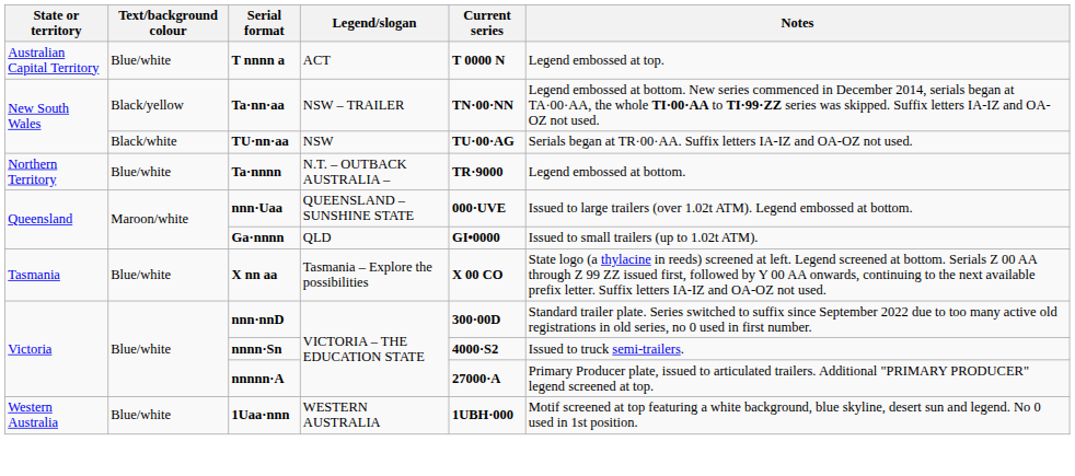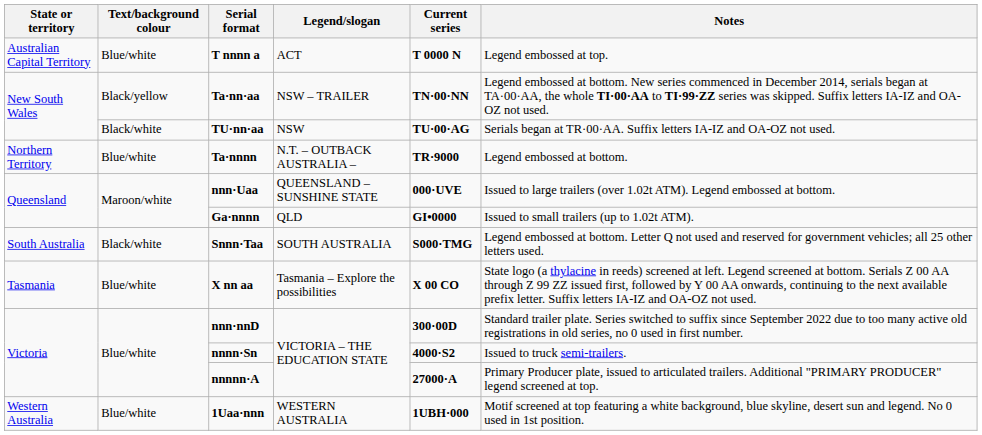 <table class = "wikitable">
 <tr>
 <th>State or territory</th>
 <th>Text/background colour</th>
 <th>Serial format</th>
 <th>Legend/slogan</th>
 <th>Current series</th>
 <th>Notes</th>
 </tr>
 <tr>
 <td><a href='#'>Australian Capital Territory</a></td>
 <td>Blue/white</td>
 <td><span><strong>T nnnn a</strong></span></td>
 <td>ACT</td>
 <td><span><strong>T 0000 N</strong></span></td>
 <td>Legend embossed at top.</td>
 </tr>
 <tr>
 <td rowspan="2"><a href='#'>New South Wales</a></td>
 <td>Black/yellow</td>
 <td><span><strong>Ta·nn·aa</strong></span></td>
 <td>NSW – TRAILER</td>
 <td><span><strong>TN·00·NN</strong></span></td>
 <td>Legend embossed at bottom. New series commenced in December 2014, serials began at TA·00·AA, the whole <span><strong>TI·00·AA</strong></span> to <span><strong>TI·99·ZZ</strong></span> series was skipped. Suffix letters IA-IZ and OA-OZ not used.</td>
 </tr>
 <tr>
 <td>Black/white</td>
 <td><span><strong>TU·nn·aa</strong></span></td>
 <td>NSW</td>
 <td><span><strong>TU·00·AG</strong></span></td>
 <td>Serials began at TR·00·AA. Suffix letters IA-IZ and OA-OZ not used.</td>
 </tr>
 <tr>
 <td><a href='#'>Northern Territory</a></td>
 <td>Blue/white</td>
 <td><span><strong>Ta·nnnn</strong></span></td>
 <td>N.T. – OUTBACK AUSTRALIA –</td>
 <td><span><strong>TR·9000</strong></span></td>
 <td>Legend embossed at bottom.</td>
 </tr>
 <tr>
 <td rowspan="2"><a href='#'>Queensland</a></td>
 <td rowspan="2">Maroon/white</td>
 <td><span><strong>nnn·Uaa</strong></span></td>
 <td>QUEENSLAND – SUNSHINE STATE</td>
 <td><span><strong>000·UVE</strong></span></td>
 <td>Issued to large trailers (over 1.02t ATM). Legend embossed at bottom.</td>
 </tr>
 <tr>
 <td><span><strong>Ga·nnnn</strong></span></td>
 <td>QLD</td>
 <td><span><strong>GI•0000</strong></span></td>
 <td>Issued to small trailers (up to 1.02t ATM).</td>
 </tr>
 <tr>
+<td><a href='#'>South Australia</a></td>
+<td>Black/white</td>
+<td><span><strong>Snnn·Taa</strong></span></td>
+<td>SOUTH AUSTRALIA</td>
+<td><span><strong>S000·TMG</strong></span></td>
+<td>Legend embossed at bottom. Letter Q not used and reserved for government vehicles; all 25 other letters used.</td>
+</tr>
+<tr>
 <td><a href='#'>Tasmania</a></td>
 <td>Blue/white</td>
 <td><span><strong>X nn aa</strong></span></td>
 <td>Tasmania – Explore the possibilities</td>
 <td><span><strong>X 00 CO</strong></span></td>
 <td>State logo (a <a href='#'>thylacine</a> in reeds) screened at left. Legend screened at bottom. Serials Z 00 AA through Z 99 ZZ issued first, followed by Y 00 AA onwards, continuing to the next available prefix letter. Suffix letters IA-IZ and OA-OZ not used.</td>
 </tr>
 <tr>
 <td rowspan="3"><a href='#'>Victoria</a></td>
 <td rowspan="3">Blue/white</td>
 <td><span><strong>nnn·nnD</strong></span></td>
 <td rowspan="3">VICTORIA – THE EDUCATION STATE</td>
 <td><span><strong>300·00D</strong></span></td>
 <td>Standard trailer plate. Series switched to suffix since September 2022 due to too many active old registrations in old series, no 0 used in first number.</td>
 </tr>
 <tr>
 <td><span><strong>nnnn·Sn</strong></span></td>
 <td><span><strong>4000·S2</strong></span></td>
 <td>Issued to truck <a href='#'>semi-trailers</a>.</td>
 </tr>
 <tr>
 <td><span><strong>nnnnn·A</strong></span></td>
 <td><span><strong>27000·A</strong></span></td>
 <td>Primary Producer plate, issued to articulated trailers. Additional "PRIMARY PRODUCER" legend screened at top.</td>
 </tr>
 <tr>
 <td><a href='#'>Western Australia</a></td>
 <td>Blue/white</td>
 <td><span><strong>1Uaa·nnn</strong></span></td>
 <td>WESTERN AUSTRALIA</td>
 <td><span><strong>1UBH·000</strong></span></td>
 <td>Motif screened at top featuring a white background, blue skyline, desert sun and legend. No 0 used in 1st position.</td>
 </tr>
 </table>
